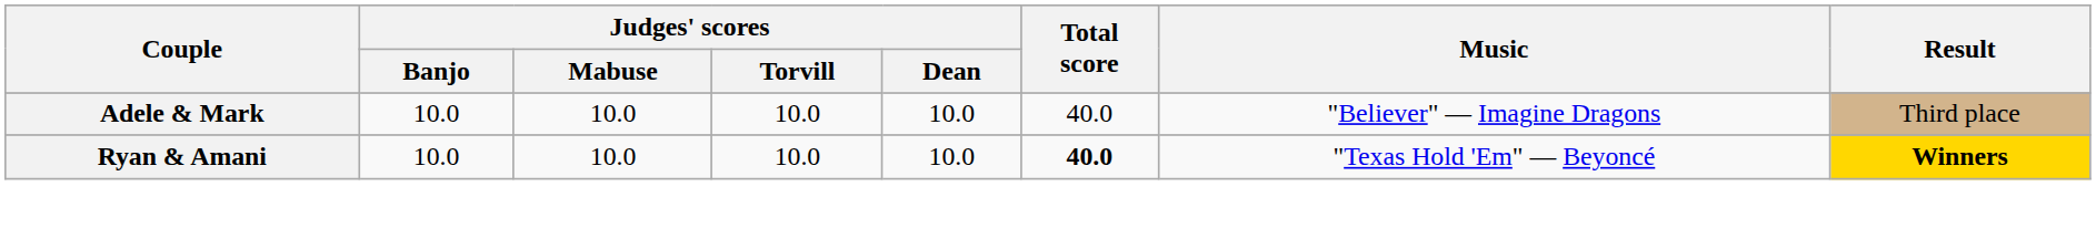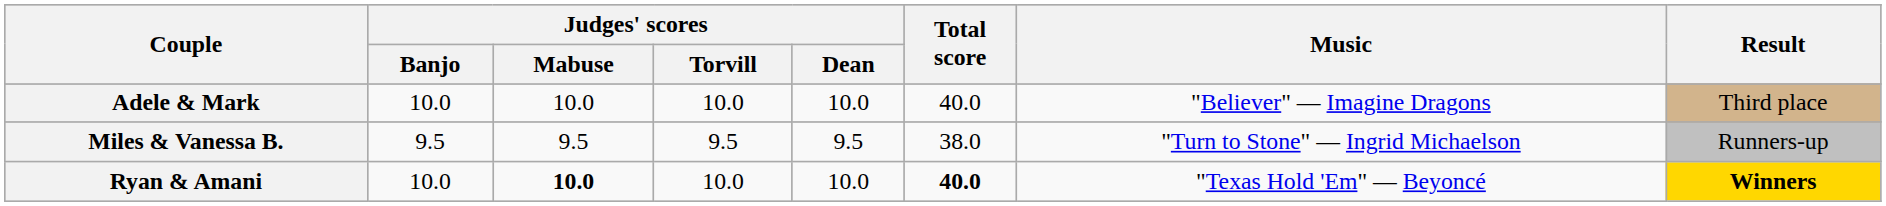 <table class="wikitable sortable" style="text-align:center; font-size:90%; width:90%">
 <tr>
 <th rowspan="2" scope="col">Couple</th>
 <th colspan="4" scope="col" class="unsortable">Judges' scores</th>
 <th rowspan="2" scope="col" class="unsortable">Total<br>score</th>
 <th rowspan="2" scope="col" class="unsortable">Music</th>
 <th rowspan="2" scope="col" class="unsortable">Result</th>
 </tr>
 <tr>
 <th class="unsortable">Banjo</th>
 <th class="unsortable">Mabuse</th>
 <th class="unsortable">Torvill</th>
 <th class="unsortable">Dean</th>
 </tr>
 <tr>
 <th scope="row">Adele & Mark</th>
 <td>10.0</td>
 <td>10.0</td>
 <td>10.0</td>
 <td>10.0</td>
 <td>40.0</td>
 <td>"<a href='#'>Believer</a>" — <a href='#'>Imagine Dragons</a></td>
 <td bgcolor="tan">Third place</td>
 </tr>
 <tr>
+<th scope="row">Miles & Vanessa B.</th>
+<td>9.5</td>
+<td>9.5</td>
+<td>9.5</td>
+<td>9.5</td>
+<td>38.0</td>
+<td>"<a href='#'>Turn to Stone</a>" — <a href='#'>Ingrid Michaelson</a></td>
+<td bgcolor="silver">Runners-up</td>
+</tr>
+<tr>
 <th scope="row">Ryan & Amani</th>
 <td>10.0</td>
-<td>10.0</td>
+<td><strong>10.0</strong></td>
 <td>10.0</td>
 <td>10.0</td>
 <td><strong>40.0</strong></td>
 <td>"<a href='#'>Texas Hold 'Em</a>" — <a href='#'>Beyoncé</a></td>
 <td bgcolor="gold"><strong>Winners</strong></td>
 </tr>
 </table>
